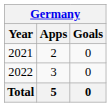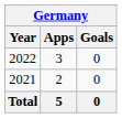 <table class="wikitable" style="text-align:center">
 <tr>
 <th colspan=3><a href='#'>Germany</a></th>
 </tr>
 <tr>
 <th>Year</th>
 <th>Apps</th>
 <th>Goals</th>
 </tr>
 <tr>
-<td>2021</td>
-<td>2</td>
+<td>2022</td>
+<td>3</td>
 <td>0</td>
 </tr>
 <tr>
-<td>2022</td>
-<td>3</td>
+<td>2021</td>
+<td>2</td>
 <td>0</td>
 </tr>
 <tr>
 <th>Total</th>
 <th>5</th>
 <th>0</th>
 </tr>
 </table>
